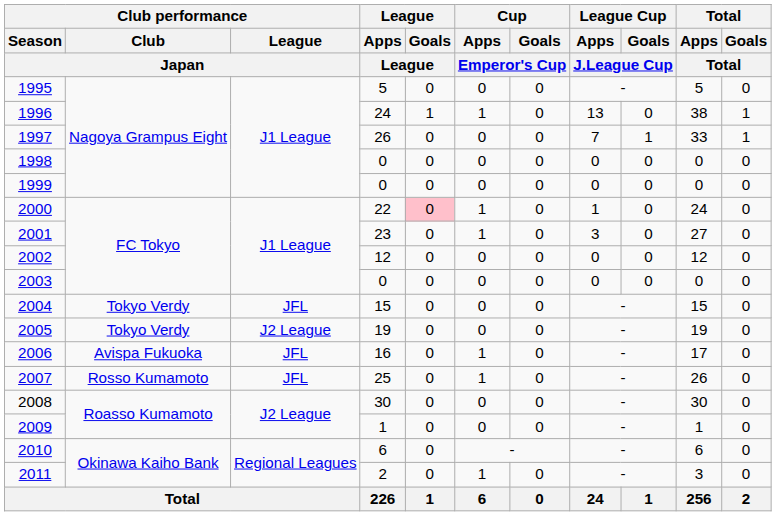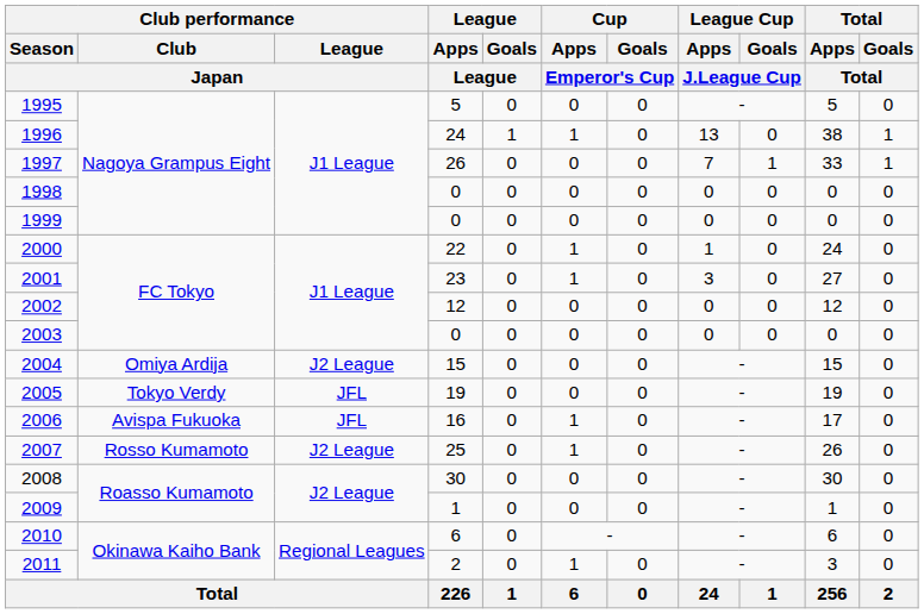 <table class="wikitable" style="text-align:center;">
 <tr>
 <th colspan=3>Club performance</th>
 <th colspan=2>League</th>
 <th colspan=2>Cup</th>
 <th colspan=2>League Cup</th>
 <th colspan=2>Total</th>
 </tr>
 <tr>
 <th>Season</th>
 <th>Club</th>
 <th>League</th>
 <th>Apps</th>
 <th>Goals</th>
 <th>Apps</th>
 <th>Goals</th>
 <th>Apps</th>
 <th>Goals</th>
 <th>Apps</th>
 <th>Goals</th>
 </tr>
 <tr>
 <th colspan=3>Japan</th>
 <th colspan=2>League</th>
 <th colspan=2><a href='#'>Emperor's Cup</a></th>
 <th colspan=2><a href='#'>J.League Cup</a></th>
 <th colspan=2>Total</th>
 </tr>
 <tr>
 <td><a href='#'>1995</a></td>
 <td rowspan="5"><a href='#'>Nagoya Grampus Eight</a></td>
 <td rowspan="5"><a href='#'>J1 League</a></td>
 <td>5</td>
 <td>0</td>
 <td>0</td>
 <td>0</td>
 <td colspan="2">-</td>
 <td>5</td>
 <td>0</td>
 </tr>
 <tr>
 <td><a href='#'>1996</a></td>
 <td>24</td>
 <td>1</td>
 <td>1</td>
 <td>0</td>
 <td>13</td>
 <td>0</td>
 <td>38</td>
 <td>1</td>
 </tr>
 <tr>
 <td><a href='#'>1997</a></td>
 <td>26</td>
 <td>0</td>
 <td>0</td>
 <td>0</td>
 <td>7</td>
 <td>1</td>
 <td>33</td>
 <td>1</td>
 </tr>
 <tr>
 <td><a href='#'>1998</a></td>
 <td>0</td>
 <td>0</td>
 <td>0</td>
 <td>0</td>
 <td>0</td>
 <td>0</td>
 <td>0</td>
 <td>0</td>
 </tr>
 <tr>
 <td><a href='#'>1999</a></td>
 <td>0</td>
 <td>0</td>
 <td>0</td>
 <td>0</td>
 <td>0</td>
 <td>0</td>
 <td>0</td>
 <td>0</td>
 </tr>
 <tr>
 <td><a href='#'>2000</a></td>
 <td rowspan="4"><a href='#'>FC Tokyo</a></td>
 <td rowspan="4"><a href='#'>J1 League</a></td>
 <td>22</td>
-<td style="background: pink;">0</td>
+<td>0</td>
 <td>1</td>
 <td>0</td>
 <td>1</td>
 <td>0</td>
 <td>24</td>
 <td>0</td>
 </tr>
 <tr>
 <td><a href='#'>2001</a></td>
 <td>23</td>
 <td>0</td>
 <td>1</td>
 <td>0</td>
 <td>3</td>
 <td>0</td>
 <td>27</td>
 <td>0</td>
 </tr>
 <tr>
 <td><a href='#'>2002</a></td>
 <td>12</td>
 <td>0</td>
 <td>0</td>
 <td>0</td>
 <td>0</td>
 <td>0</td>
 <td>12</td>
 <td>0</td>
 </tr>
 <tr>
 <td><a href='#'>2003</a></td>
 <td>0</td>
 <td>0</td>
 <td>0</td>
 <td>0</td>
 <td>0</td>
 <td>0</td>
 <td>0</td>
 <td>0</td>
 </tr>
 <tr>
 <td><a href='#'>2004</a></td>
-<td><a href='#'>Tokyo Verdy</a></td>
-<td><a href='#'>JFL</a></td>
+<td><a href='#'>Omiya Ardija</a></td>
+<td><a href='#'>J2 League</a></td>
 <td>15</td>
 <td>0</td>
 <td>0</td>
 <td>0</td>
 <td colspan="2">-</td>
 <td>15</td>
 <td>0</td>
 </tr>
 <tr>
 <td><a href='#'>2005</a></td>
 <td><a href='#'>Tokyo Verdy</a></td>
-<td><a href='#'>J2 League</a></td>
+<td><a href='#'>JFL</a></td>
 <td>19</td>
 <td>0</td>
 <td>0</td>
 <td>0</td>
 <td colspan="2">-</td>
 <td>19</td>
 <td>0</td>
 </tr>
 <tr>
 <td><a href='#'>2006</a></td>
 <td><a href='#'>Avispa Fukuoka</a></td>
 <td><a href='#'>JFL</a></td>
 <td>16</td>
 <td>0</td>
 <td>1</td>
 <td>0</td>
 <td colspan="2">-</td>
 <td>17</td>
 <td>0</td>
 </tr>
 <tr>
 <td><a href='#'>2007</a></td>
 <td><a href='#'>Rosso Kumamoto</a></td>
-<td><a href='#'>JFL</a></td>
+<td><a href='#'>J2 League</a></td>
 <td>25</td>
 <td>0</td>
 <td>1</td>
 <td>0</td>
 <td colspan="2">-</td>
 <td>26</td>
 <td>0</td>
 </tr>
 <tr>
 <td>2008</td>
 <td rowspan="2"><a href='#'>Roasso Kumamoto</a></td>
 <td rowspan="2"><a href='#'>J2 League</a></td>
 <td>30</td>
 <td>0</td>
 <td>0</td>
 <td>0</td>
 <td colspan="2">-</td>
 <td>30</td>
 <td>0</td>
 </tr>
 <tr>
 <td><a href='#'>2009</a></td>
 <td>1</td>
 <td>0</td>
 <td>0</td>
 <td>0</td>
 <td colspan="2">-</td>
 <td>1</td>
 <td>0</td>
 </tr>
 <tr>
 <td><a href='#'>2010</a></td>
 <td rowspan="2"><a href='#'>Okinawa Kaiho Bank</a></td>
 <td rowspan="2"><a href='#'>Regional Leagues</a></td>
 <td>6</td>
 <td>0</td>
 <td colspan="2">-</td>
 <td colspan="2">-</td>
 <td>6</td>
 <td>0</td>
 </tr>
 <tr>
 <td><a href='#'>2011</a></td>
 <td>2</td>
 <td>0</td>
 <td>1</td>
 <td>0</td>
 <td colspan="2">-</td>
 <td>3</td>
 <td>0</td>
 </tr>
 <tr>
 <th colspan=3>Total</th>
 <th>226</th>
 <th>1</th>
 <th>6</th>
 <th>0</th>
 <th>24</th>
 <th>1</th>
 <th>256</th>
 <th>2</th>
 </tr>
 </table>
